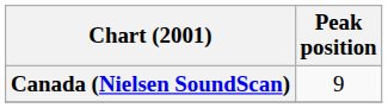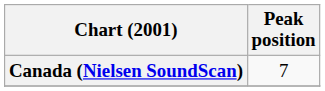 <table class="wikitable sortable plainrowheaders" style="text-align:center">
 <tr>
 <th scope="col">Chart (2001)</th>
 <th scope="col">Peak<br>position</th>
 </tr>
 <tr>
 <th scope="row">Canada (<a href='#'>Nielsen SoundScan</a>)</th>
-<td>9</td>
+<td>7</td>
 </tr>
 <tr>
 </tr>
 <tr>
 </tr>
 <tr>
 </tr>
 <tr>
 </tr>
 </table>
